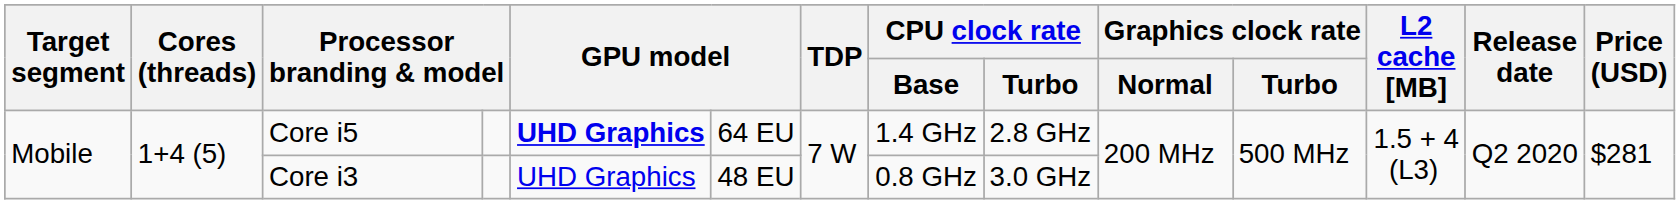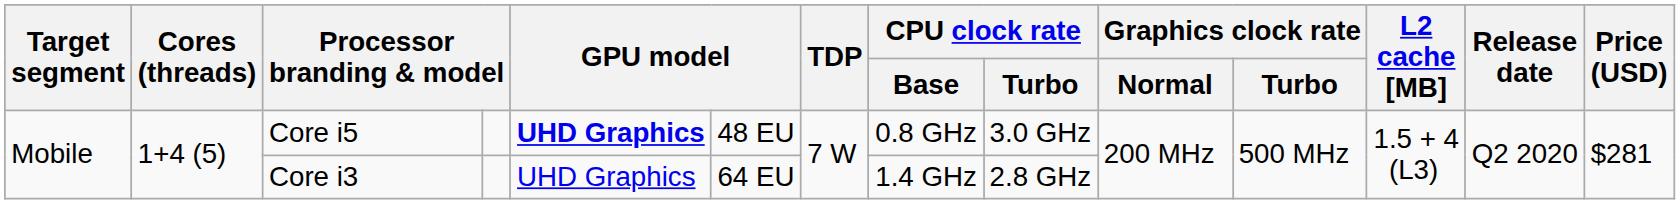 <table class="wikitable">
 <tr>
 <th rowspan=2>Target<br>segment</th>
 <th rowspan=2>Cores<br>(threads)</th>
 <th colspan=2 rowspan="2">Processor<br>branding & model</th>
 <th colspan=2 rowspan="2">GPU model</th>
 <th rowspan=2>TDP</th>
 <th colspan=2>CPU <a href='#'>clock rate</a></th>
 <th colspan=2>Graphics clock rate</th>
 <th rowspan=2><a href='#'>L2<br>cache</a><br>[MB]</th>
 <th rowspan=2>Release<br>date</th>
 <th rowspan=2>Price<br>(USD)</th>
 </tr>
 <tr>
 <th>Base</th>
 <th>Turbo</th>
 <th>Normal</th>
 <th>Turbo</th>
 </tr>
 <tr>
 <td rowspan="2">Mobile</td>
 <td rowspan="2">1+4 (5)</td>
 <td rowspan="1">Core i5</td>
 <td rowspan="1"></td>
 <td rowspan="1"><strong><a href='#'>UHD Graphics</a></strong></td>
-<td rowspan="1">64 EU</td>
+<td rowspan="1">48 EU</td>
 <td rowspan="2">7 W</td>
-<td rowspan="1">1.4 GHz</td>
-<td rowspan="1">2.8 GHz</td>
+<td rowspan="1">0.8 GHz</td>
+<td rowspan="1">3.0 GHz</td>
 <td rowspan="2">200 MHz</td>
 <td rowspan="2">500 MHz</td>
 <td rowspan="2">1.5 + 4<br>  (L3)</td>
 <td rowspan="2">Q2 2020</td>
 <td rowspan="2">$281</td>
 </tr>
 <tr>
 <td rowspan="1">Core i3</td>
 <td rowspan="1"></td>
 <td rowspan="1"><a href='#'>UHD Graphics</a></td>
-<td rowspan="1">48 EU</td>
-<td rowspan="1">0.8 GHz</td>
-<td rowspan="1">3.0 GHz</td>
+<td rowspan="1">64 EU</td>
+<td rowspan="1">1.4 GHz</td>
+<td rowspan="1">2.8 GHz</td>
 </tr>
 </table>
